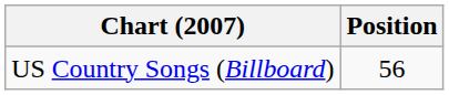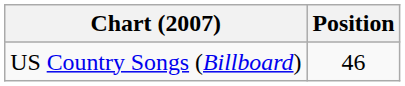 <table class="wikitable sortable">
 <tr>
 <th scope="col">Chart (2007)</th>
 <th scope="col">Position</th>
 </tr>
 <tr>
 <td>US <a href='#'>Country Songs</a> (<em><a href='#'>Billboard</a></em>)</td>
-<td align="center">56</td>
+<td align="center">46</td>
 </tr>
 </table>
